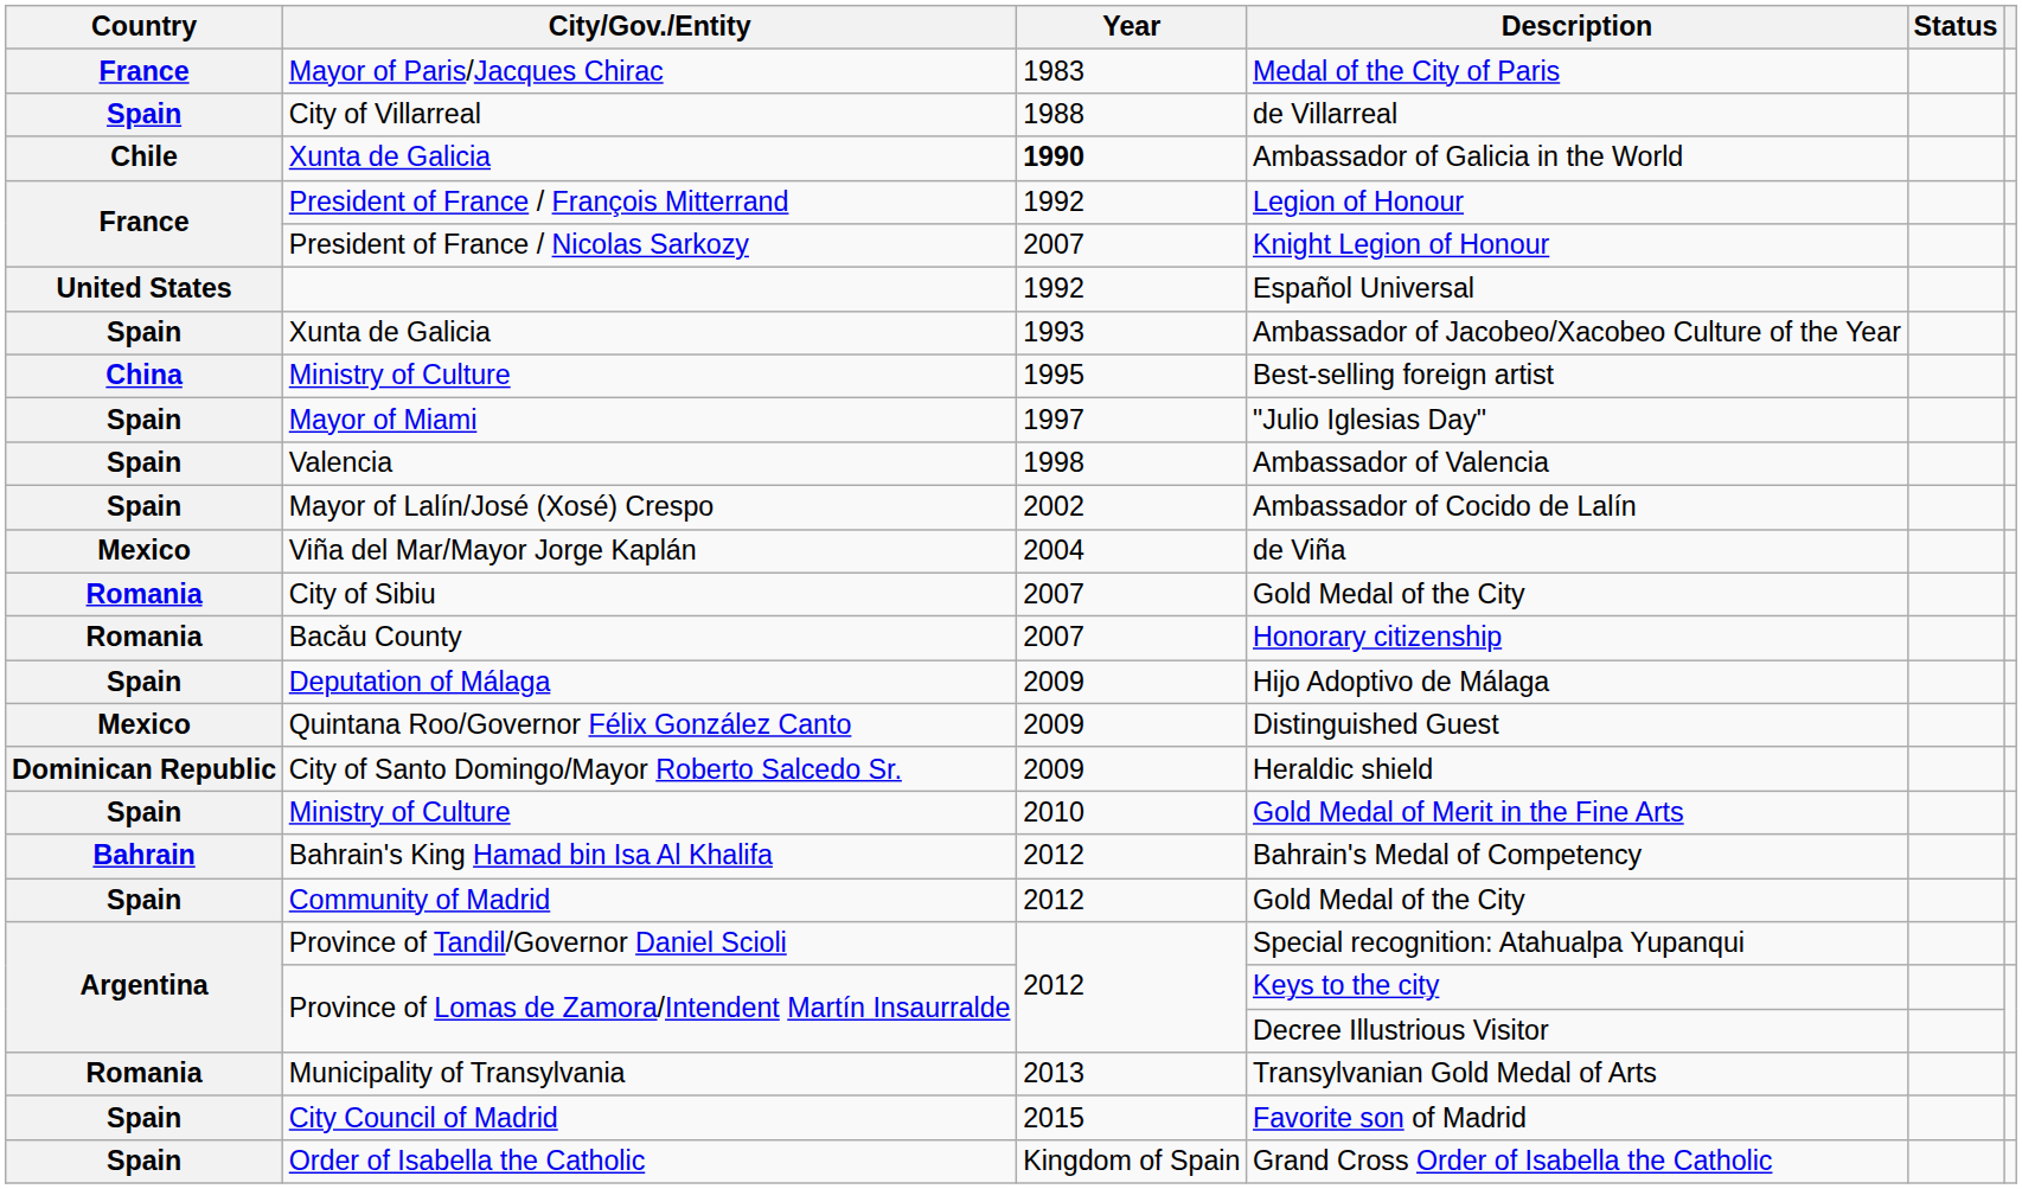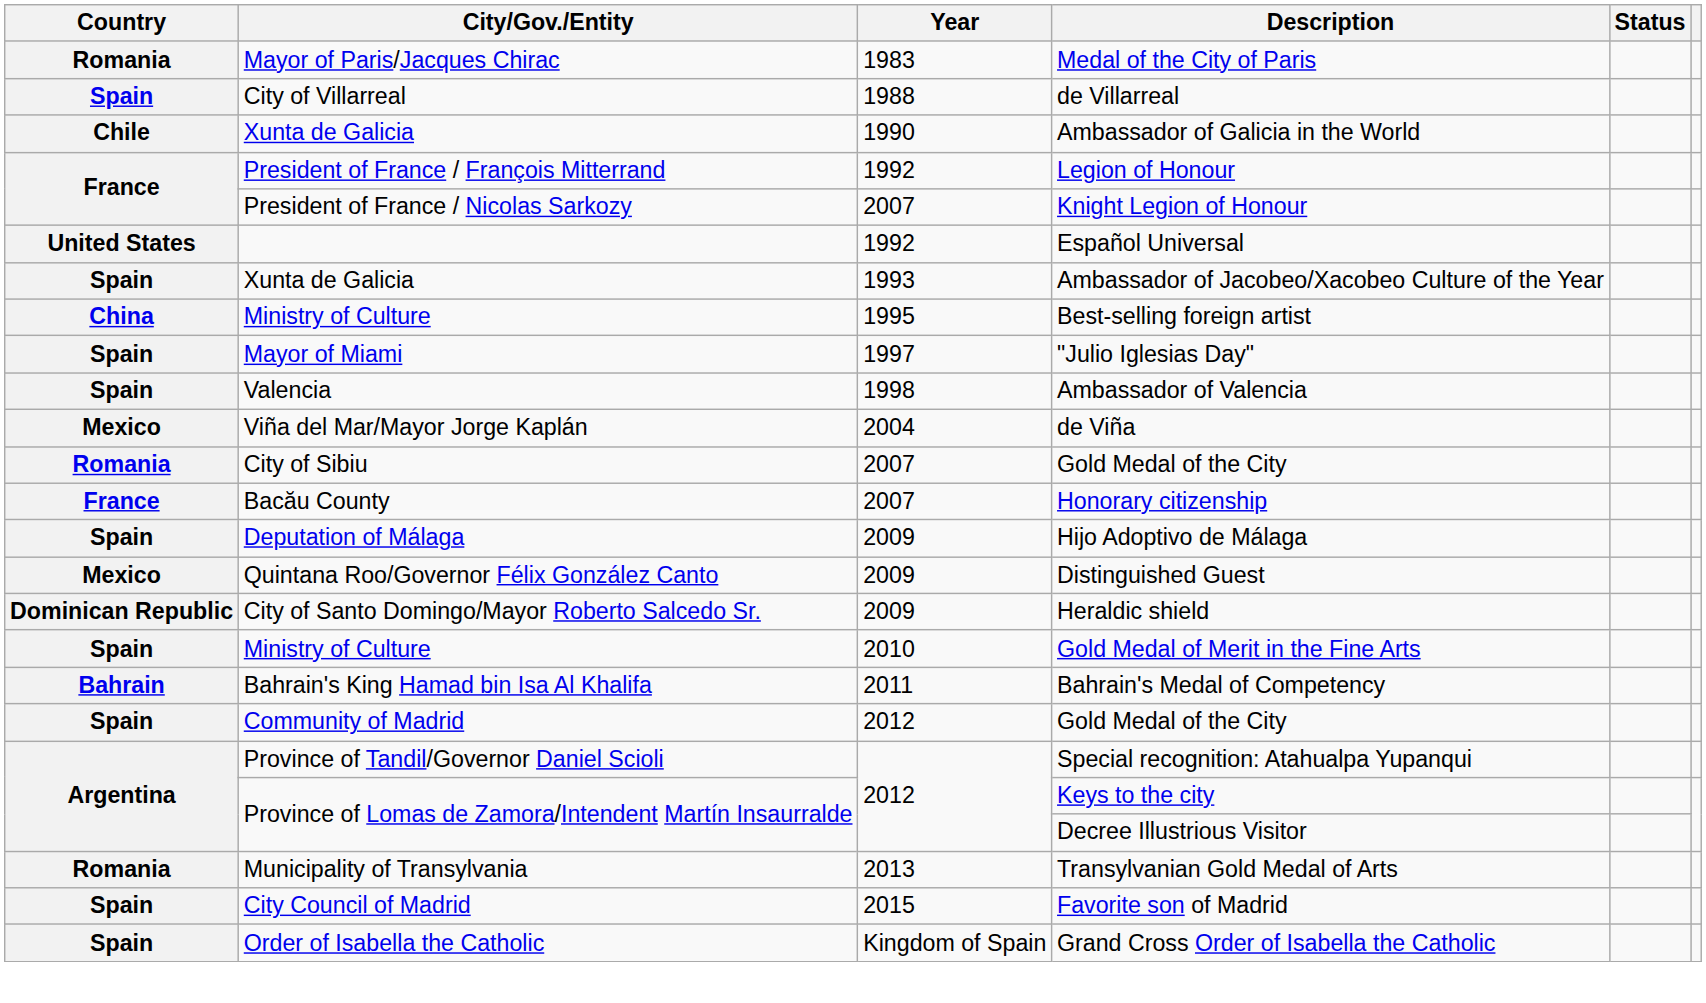 <table class="wikitable sortable plainrowheaders">
 <tr>
 <th scope="col">Country</th>
 <th scope="col">City/Gov./Entity</th>
 <th scope="col">Year</th>
 <th scope="col">Description</th>
 <th scope="col">Status</th>
 <th scope="col" class="unsortable"></th>
 </tr>
 <tr>
-<th scope="row"><a href='#'>France</a></th>
+<th scope="row">Romania</th>
 <td><a href='#'>Mayor of Paris</a>/<a href='#'>Jacques Chirac</a></td>
 <td>1983</td>
 <td><a href='#'>Medal of the City of Paris</a></td>
 <td></td>
 <td style="text-align:center;"></td>
 </tr>
 <tr>
 <th scope="row"><a href='#'>Spain</a></th>
 <td>City of Villarreal</td>
 <td>1988</td>
 <td> de Villarreal </td>
 <td></td>
 <td style="text-align:center;"></td>
 </tr>
 <tr>
 <th scope="row">Chile</th>
 <td><a href='#'>Xunta de Galicia</a></td>
-<td><strong>1990</strong></td>
+<td>1990</td>
 <td>Ambassador of Galicia in the World</td>
 <td></td>
 <td style="text-align:center;"></td>
 </tr>
 <tr>
 <th scope="row" rowspan="2">France</th>
 <td><a href='#'>President of France</a> / <a href='#'>François Mitterrand</a></td>
 <td>1992</td>
 <td><a href='#'>Legion of Honour</a></td>
 <td></td>
 <td style="text-align:center;"></td>
 </tr>
 <tr>
 <td>President of France / <a href='#'>Nicolas Sarkozy</a></td>
 <td>2007</td>
 <td><a href='#'>Knight Legion of Honour</a></td>
 <td></td>
 <td style="text-align:center;"></td>
 </tr>
 <tr>
 <th scope="row">United States</th>
 <td></td>
 <td>1992</td>
 <td>Español Universal </td>
 <td></td>
 <td style="text-align:center;"></td>
 </tr>
 <tr>
 <th scope="row">Spain</th>
 <td>Xunta de Galicia</td>
 <td>1993</td>
 <td>Ambassador of Jacobeo/Xacobeo Culture of the Year</td>
 <td></td>
 <td style="text-align:center;"></td>
 </tr>
 <tr>
 <th scope="row"><a href='#'>China</a></th>
 <td><a href='#'>Ministry of Culture</a></td>
 <td>1995</td>
 <td>Best-selling foreign artist</td>
 <td></td>
 <td style="text-align:center;"></td>
 </tr>
 <tr>
 <th scope="row">Spain</th>
 <td><a href='#'>Mayor of Miami</a></td>
 <td>1997</td>
 <td>"Julio Iglesias Day"</td>
 <td></td>
 <td style="text-align:center;"></td>
 </tr>
 <tr>
 <th scope="row">Spain</th>
 <td>Valencia</td>
 <td>1998</td>
 <td>Ambassador of Valencia</td>
 <td></td>
 <td style="text-align:center;"></td>
 </tr>
 <tr>
-<th scope="row">Spain</th>
-<td>Mayor of Lalín/José (Xosé) Crespo</td>
-<td>2002</td>
-<td>Ambassador of Cocido de Lalín</td>
-<td></td>
-<td style="text-align:center;"></td>
-</tr>
-<tr>
 <th scope="row">Mexico</th>
 <td>Viña del Mar/Mayor Jorge Kaplán</td>
 <td>2004</td>
 <td> de Viña </td>
 <td></td>
 <td style="text-align:center;"></td>
 </tr>
 <tr>
 <th scope="row"><a href='#'>Romania</a></th>
 <td>City of Sibiu</td>
 <td>2007</td>
 <td>Gold Medal of the City</td>
 <td></td>
 <td style="text-align:center;"></td>
 </tr>
 <tr>
-<th scope="row">Romania</th>
+<th scope="row"><a href='#'>France</a></th>
 <td>Bacău County</td>
 <td>2007</td>
 <td><a href='#'>Honorary citizenship</a></td>
 <td></td>
 <td style="text-align:center;"></td>
 </tr>
 <tr>
 <th scope="row">Spain</th>
 <td><a href='#'>Deputation of Málaga</a></td>
 <td>2009</td>
 <td>Hijo Adoptivo de Málaga </td>
 <td></td>
 <td style="text-align:center;"></td>
 </tr>
 <tr>
 <th scope="row">Mexico</th>
 <td>Quintana Roo/Governor <a href='#'>Félix González Canto</a></td>
 <td>2009</td>
 <td>Distinguished Guest</td>
 <td></td>
 <td style="text-align:center;"></td>
 </tr>
 <tr>
 <th scope="row">Dominican Republic</th>
 <td>City of Santo Domingo/Mayor <a href='#'>Roberto Salcedo Sr.</a></td>
 <td>2009</td>
 <td>Heraldic shield</td>
 <td></td>
 <td style="text-align:center;"></td>
 </tr>
 <tr>
 <th scope="row">Spain</th>
 <td><a href='#'>Ministry of Culture</a></td>
 <td>2010</td>
 <td><a href='#'>Gold Medal of Merit in the Fine Arts</a></td>
 <td></td>
 <td style="text-align:center;"></td>
 </tr>
 <tr>
 <th scope="row"><a href='#'>Bahrain</a></th>
 <td>Bahrain's King <a href='#'>Hamad bin Isa Al Khalifa</a></td>
-<td>2012</td>
+<td>2011</td>
 <td>Bahrain's Medal of Competency</td>
 <td></td>
 <td style="text-align:center;"></td>
 </tr>
 <tr>
 <th scope="row">Spain</th>
 <td><a href='#'>Community of Madrid</a></td>
 <td>2012</td>
 <td>Gold Medal of the City</td>
 <td></td>
 <td style="text-align:center;"></td>
 </tr>
 <tr>
 <th scope="row" rowspan="3">Argentina</th>
 <td>Province of <a href='#'>Tandil</a>/Governor <a href='#'>Daniel Scioli</a></td>
 <td rowspan="3">2012</td>
 <td>Special recognition: Atahualpa Yupanqui</td>
 <td></td>
 <td style="text-align:center;"></td>
 </tr>
 <tr>
 <td rowspan="2">Province of <a href='#'>Lomas de Zamora</a>/<a href='#'>Intendent</a> <a href='#'>Martín Insaurralde</a></td>
 <td><a href='#'>Keys to the city</a></td>
 <td></td>
 <td align="center" rowspan="2"></td>
 </tr>
 <tr>
 <td>Decree Illustrious Visitor</td>
 <td></td>
 </tr>
 <tr>
 <th scope="row">Romania</th>
 <td>Municipality of Transylvania</td>
 <td>2013</td>
 <td>Transylvanian Gold Medal of Arts</td>
 <td></td>
 <td style="text-align:center;"></td>
 </tr>
 <tr>
 <th scope="row">Spain</th>
 <td><a href='#'>City Council of Madrid</a></td>
 <td>2015</td>
 <td><a href='#'>Favorite son</a> of Madrid</td>
 <td></td>
 <td style="text-align:center;"></td>
 </tr>
 <tr>
 <th scope="row">Spain</th>
 <td><a href='#'>Order of Isabella the Catholic</a></td>
 <td>Kingdom of Spain</td>
 <td>Grand Cross  <a href='#'>Order of Isabella the Catholic</a></td>
 <td></td>
 <td style="text-align:center;"></td>
 </tr>
 </table>
